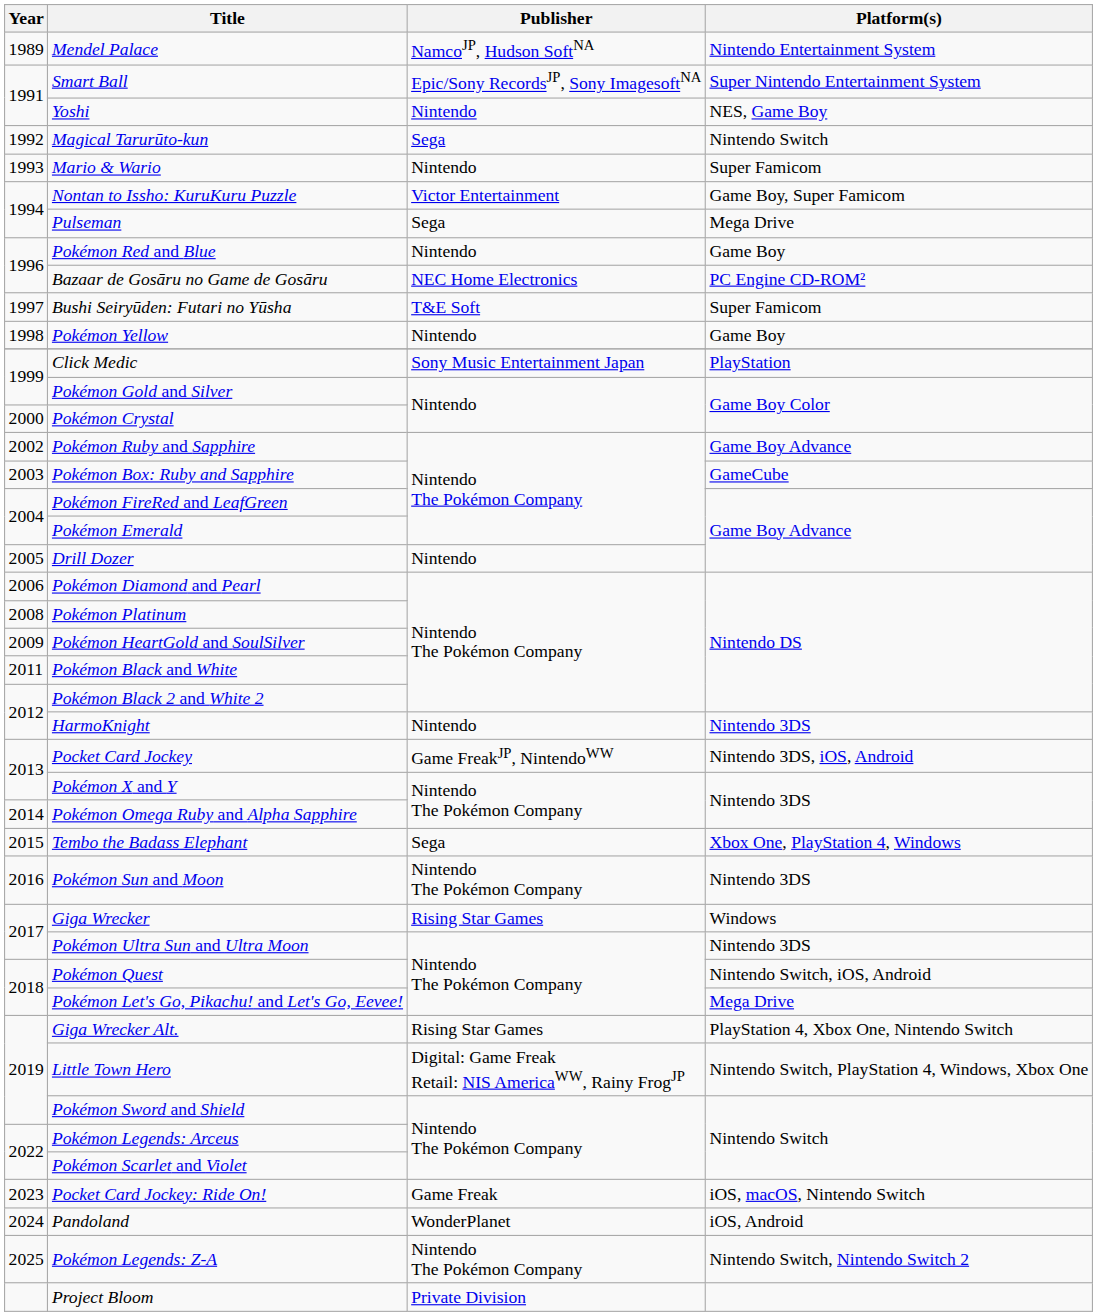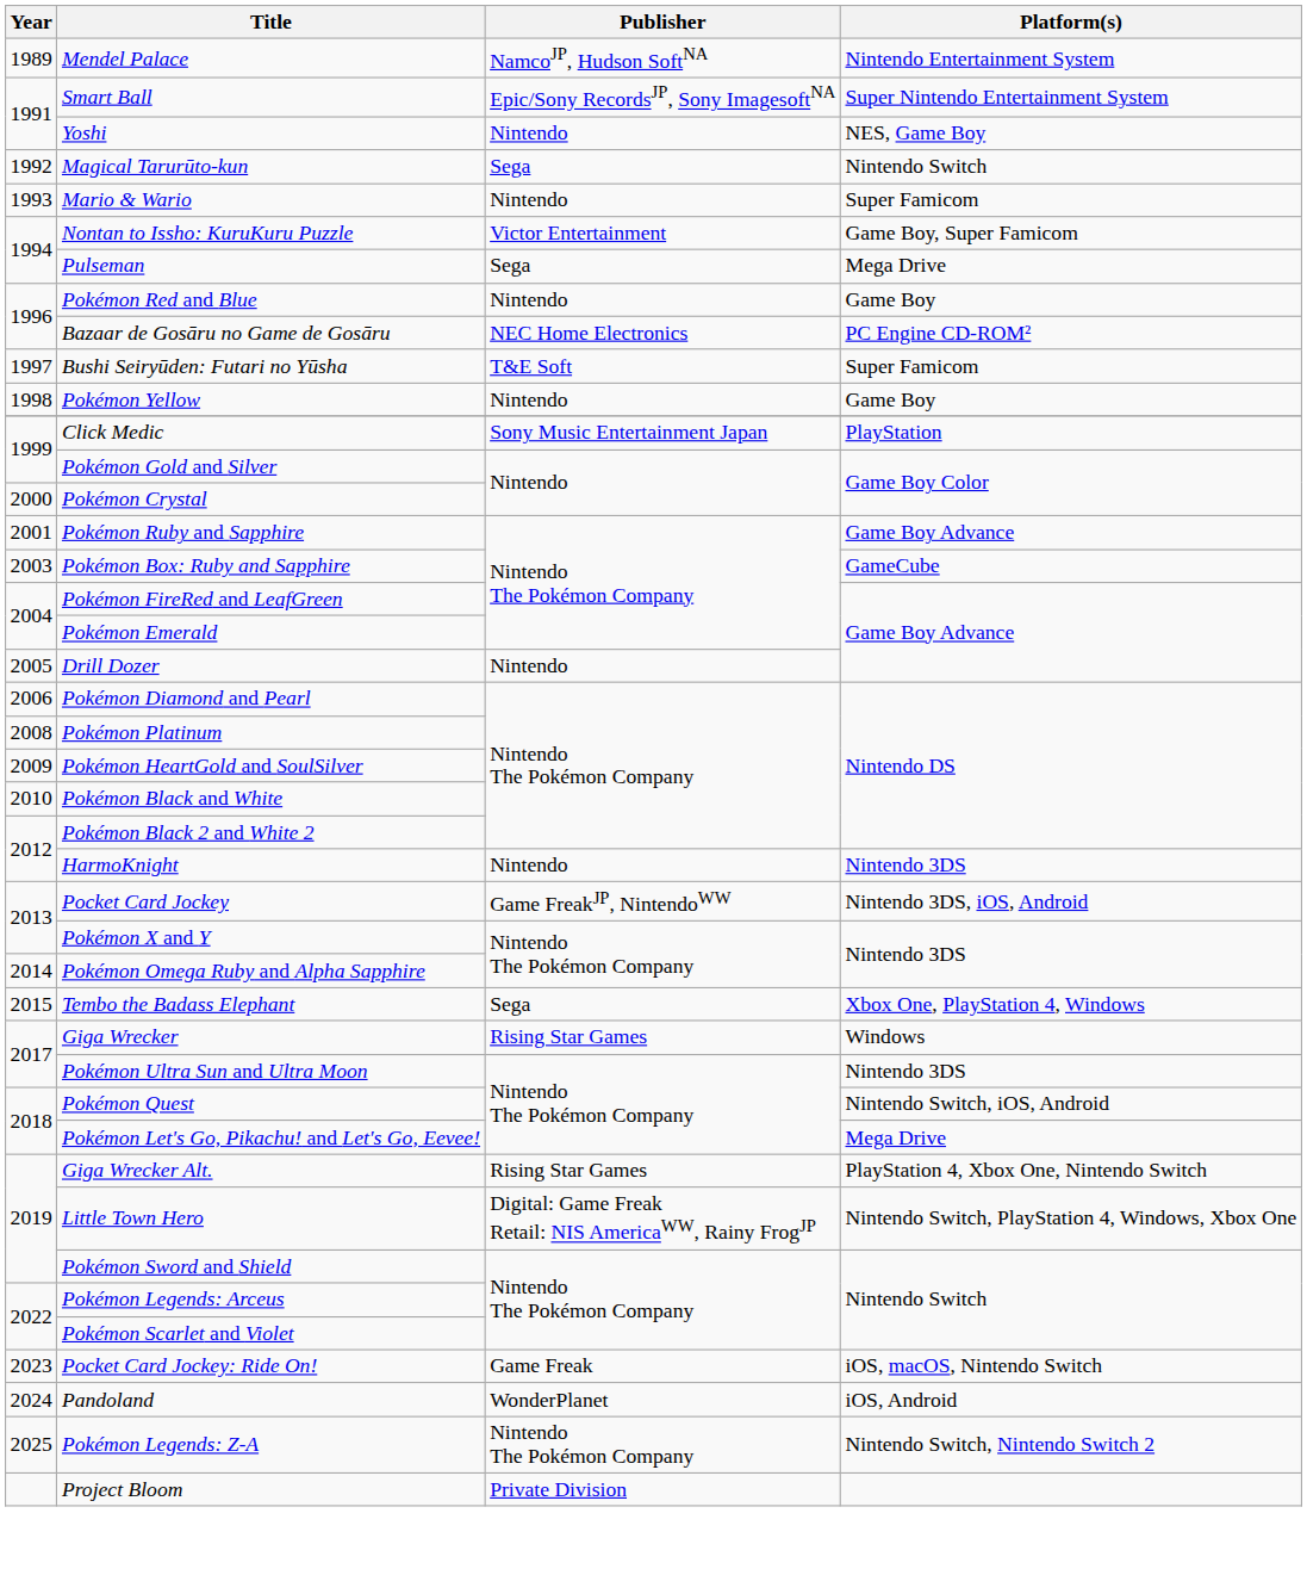 <table class="wikitable sortable">
 <tr>
 <th scope="col">Year</th>
 <th scope="col">Title</th>
 <th scope="col">Publisher</th>
 <th scope="col">Platform(s)</th>
 </tr>
 <tr>
 <td>1989</td>
 <td scope="row"><em><a href='#'>Mendel Palace</a></em></td>
 <td><a href='#'>Namco</a><sup>JP</sup>, <a href='#'>Hudson Soft</a><sup>NA</sup></td>
 <td><a href='#'>Nintendo Entertainment System</a></td>
 </tr>
 <tr>
 <td rowspan="2">1991</td>
 <td scope="row"><em><a href='#'>Smart Ball</a></em></td>
 <td><a href='#'>Epic/Sony Records</a><sup>JP</sup>, <a href='#'>Sony Imagesoft</a><sup>NA</sup></td>
 <td><a href='#'>Super Nintendo Entertainment System</a></td>
 </tr>
 <tr>
 <td scope="row"><em><a href='#'>Yoshi</a></em></td>
 <td><a href='#'>Nintendo</a></td>
 <td>NES, <a href='#'>Game Boy</a></td>
 </tr>
 <tr>
 <td>1992</td>
 <td scope="row"><em><a href='#'>Magical Tarurūto-kun</a></em></td>
 <td><a href='#'>Sega</a></td>
 <td>Nintendo Switch</td>
 </tr>
 <tr>
 <td>1993</td>
 <td scope="row"><em><a href='#'>Mario & Wario</a></em></td>
 <td>Nintendo</td>
 <td>Super Famicom</td>
 </tr>
 <tr>
 <td rowspan="2">1994</td>
 <td scope="row"><em><a href='#'>Nontan to Issho: KuruKuru Puzzle</a></em></td>
 <td><a href='#'>Victor Entertainment</a></td>
 <td>Game Boy, Super Famicom</td>
 </tr>
 <tr>
 <td scope="row"><em><a href='#'>Pulseman</a></em></td>
 <td>Sega</td>
 <td>Mega Drive</td>
 </tr>
 <tr>
 <td rowspan="2">1996</td>
 <td scope="row"><a href='#'><em>Pokémon Red</em> and <em>Blue</em></a></td>
 <td>Nintendo</td>
 <td>Game Boy</td>
 </tr>
 <tr>
 <td scope="row"><em>Bazaar de Gosāru no Game de Gosāru</em></td>
 <td><a href='#'>NEC Home Electronics</a></td>
 <td><a href='#'>PC Engine CD-ROM²</a></td>
 </tr>
 <tr>
 <td>1997</td>
 <td scope="row"><em>Bushi Seiryūden: Futari no Yūsha</em></td>
 <td><a href='#'>T&E Soft</a></td>
 <td>Super Famicom</td>
 </tr>
 <tr>
 <td>1998</td>
 <td scope="row"><em><a href='#'>Pokémon Yellow</a></em></td>
 <td>Nintendo</td>
 <td>Game Boy</td>
 </tr>
 <tr>
 </tr>
 <tr>
 <td rowspan="2">1999</td>
 <td scope="row"><em>Click Medic</em></td>
 <td><a href='#'>Sony Music Entertainment Japan</a></td>
 <td><a href='#'>PlayStation</a></td>
 </tr>
 <tr>
 <td scope="row"><a href='#'><em>Pokémon Gold</em> and <em>Silver</em></a></td>
 <td rowspan="2">Nintendo</td>
 <td rowspan="2"><a href='#'>Game Boy Color</a></td>
 </tr>
 <tr>
 <td>2000</td>
 <td scope="row"><em><a href='#'>Pokémon Crystal</a></em></td>
 </tr>
 <tr>
-<td>2002</td>
+<td>2001</td>
 <td scope="row"><a href='#'><em>Pokémon Ruby</em> and <em>Sapphire</em></a></td>
 <td rowspan="4">Nintendo<br><a href='#'>The Pokémon Company</a></td>
 <td><a href='#'>Game Boy Advance</a></td>
 </tr>
 <tr>
 <td>2003</td>
 <td scope="row"><em><a href='#'>Pokémon Box: Ruby and Sapphire</a></em></td>
 <td><a href='#'>GameCube</a></td>
 </tr>
 <tr>
 <td rowspan="2">2004</td>
 <td scope="row"><a href='#'><em>Pokémon FireRed</em> and <em>LeafGreen </em></a></td>
 <td rowspan="3"><a href='#'>Game Boy Advance</a></td>
 </tr>
 <tr>
 <td scope="row"><em><a href='#'>Pokémon Emerald</a></em></td>
 </tr>
 <tr>
 <td>2005</td>
 <td scope="row"><em><a href='#'>Drill Dozer</a></em></td>
 <td>Nintendo</td>
 </tr>
 <tr>
 <td>2006</td>
 <td scope="row"><a href='#'><em>Pokémon Diamond</em> and <em>Pearl</em></a></td>
 <td rowspan="5">Nintendo<br>The Pokémon Company</td>
 <td rowspan="5"><a href='#'>Nintendo DS</a></td>
 </tr>
 <tr>
 <td>2008</td>
 <td scope="row"><em><a href='#'>Pokémon Platinum</a></em></td>
 </tr>
 <tr>
 <td>2009</td>
 <td scope="row"><a href='#'><em>Pokémon HeartGold</em> and <em>SoulSilver</em></a></td>
 </tr>
 <tr>
-<td>2011</td>
+<td>2010</td>
 <td scope="row"><a href='#'><em>Pokémon Black</em> and <em>White</em></a></td>
 </tr>
 <tr>
 <td rowspan="2">2012</td>
 <td scope="row"><a href='#'><em>Pokémon Black 2</em> and <em>White 2</em></a></td>
 </tr>
 <tr>
 <td scope="row"><em><a href='#'>HarmoKnight</a></em></td>
 <td>Nintendo</td>
 <td rowspan="1"><a href='#'>Nintendo 3DS</a></td>
 </tr>
 <tr>
 <td rowspan="2">2013</td>
 <td scope="row"><em><a href='#'>Pocket Card Jockey</a></em></td>
 <td>Game Freak<sup>JP</sup>, Nintendo<sup>WW</sup></td>
 <td>Nintendo 3DS, <a href='#'>iOS</a>, <a href='#'>Android</a></td>
 </tr>
 <tr>
 <td scope="row"><a href='#'><em>Pokémon X</em> and <em>Y</em></a></td>
 <td rowspan="2">Nintendo<br>The Pokémon Company</td>
 <td rowspan="2">Nintendo 3DS</td>
 </tr>
 <tr>
 <td rowspan="1">2014</td>
 <td scope="row"><a href='#'><em>Pokémon Omega Ruby</em> and <em>Alpha Sapphire</em></a></td>
 </tr>
 <tr>
 <td rowspan="1">2015</td>
 <td scope="row"><em><a href='#'>Tembo the Badass Elephant</a></em></td>
 <td>Sega</td>
 <td><a href='#'>Xbox One</a>, <a href='#'>PlayStation 4</a>, <a href='#'>Windows</a></td>
-</tr>
-<tr>
-<td rowspan="1">2016</td>
-<td scope="row"><a href='#'><em>Pokémon Sun</em> and <em>Moon</em></a></td>
-<td>Nintendo<br>The Pokémon Company</td>
-<td>Nintendo 3DS</td>
 </tr>
 <tr>
 <td rowspan="2">2017</td>
 <td scope="row"><em><a href='#'>Giga Wrecker</a></em></td>
 <td><a href='#'>Rising Star Games</a></td>
 <td>Windows</td>
 </tr>
 <tr>
 <td scope="row"><a href='#'><em>Pokémon Ultra Sun</em> and <em>Ultra Moon</em></a></td>
 <td rowspan="3">Nintendo<br>The Pokémon Company</td>
 <td>Nintendo 3DS</td>
 </tr>
 <tr>
 <td rowspan="2">2018</td>
 <td scope="row"><em><a href='#'>Pokémon Quest</a></em></td>
 <td>Nintendo Switch, iOS, Android</td>
 </tr>
 <tr>
 <td scope="row"><a href='#'><em>Pokémon Let's Go, Pikachu!</em> and <em>Let's Go, Eevee!</em></a></td>
 <td><a href='#'>Mega Drive</a></td>
 </tr>
 <tr>
 <td rowspan="3">2019</td>
 <td scope="row"><em><a href='#'>Giga Wrecker Alt.</a></em></td>
 <td>Rising Star Games</td>
 <td>PlayStation 4, Xbox One, Nintendo Switch</td>
 </tr>
 <tr>
 <td scope="row"><em><a href='#'>Little Town Hero</a></em></td>
 <td>Digital: Game Freak<br>Retail: <a href='#'>NIS America</a><sup>WW</sup>, Rainy Frog<sup>JP</sup></td>
 <td>Nintendo Switch, PlayStation 4, Windows, Xbox One</td>
 </tr>
 <tr>
 <td scope="row"><a href='#'><em>Pokémon Sword</em> and <em>Shield</em></a></td>
 <td rowspan="3">Nintendo<br>The Pokémon Company</td>
 <td rowspan="3">Nintendo Switch</td>
 </tr>
 <tr>
 <td rowspan="2">2022</td>
 <td scope="row"><em><a href='#'>Pokémon Legends: Arceus</a></em></td>
 </tr>
 <tr>
 <td scope="row"><a href='#'><em>Pokémon Scarlet</em> and <em>Violet</em></a></td>
 </tr>
 <tr>
 <td rowspan="1">2023</td>
 <td scope="row"><em><a href='#'>Pocket Card Jockey: Ride On!</a></em></td>
 <td>Game Freak</td>
 <td>iOS, <a href='#'>macOS</a>, Nintendo Switch</td>
 </tr>
 <tr>
 <td rowspan="1">2024</td>
 <td scope="row"><em>Pandoland</em></td>
 <td>WonderPlanet</td>
 <td>iOS, Android</td>
 </tr>
 <tr>
 <td>2025</td>
 <td scope="row"><em><a href='#'>Pokémon Legends: Z-A</a></em></td>
 <td>Nintendo<br>The Pokémon Company</td>
 <td>Nintendo Switch, <a href='#'>Nintendo Switch 2</a></td>
 </tr>
 <tr>
 <td></td>
 <td scope="row"><em>Project Bloom</em></td>
 <td><a href='#'>Private Division</a></td>
 <td></td>
 </tr>
 </table>
